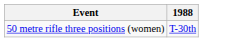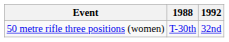 <table class="wikitable" style="text-align: center">
 <tr>
 <th>Event</th>
 <th>1988</th>
+<th>1992</th>
 </tr>
 <tr>
 <td align=left><a href='#'>50 metre rifle three positions</a> (women)</td>
 <td><a href='#'>T-30th</a></td>
+<td><a href='#'>32nd</a></td>
 </tr>
 </table>
